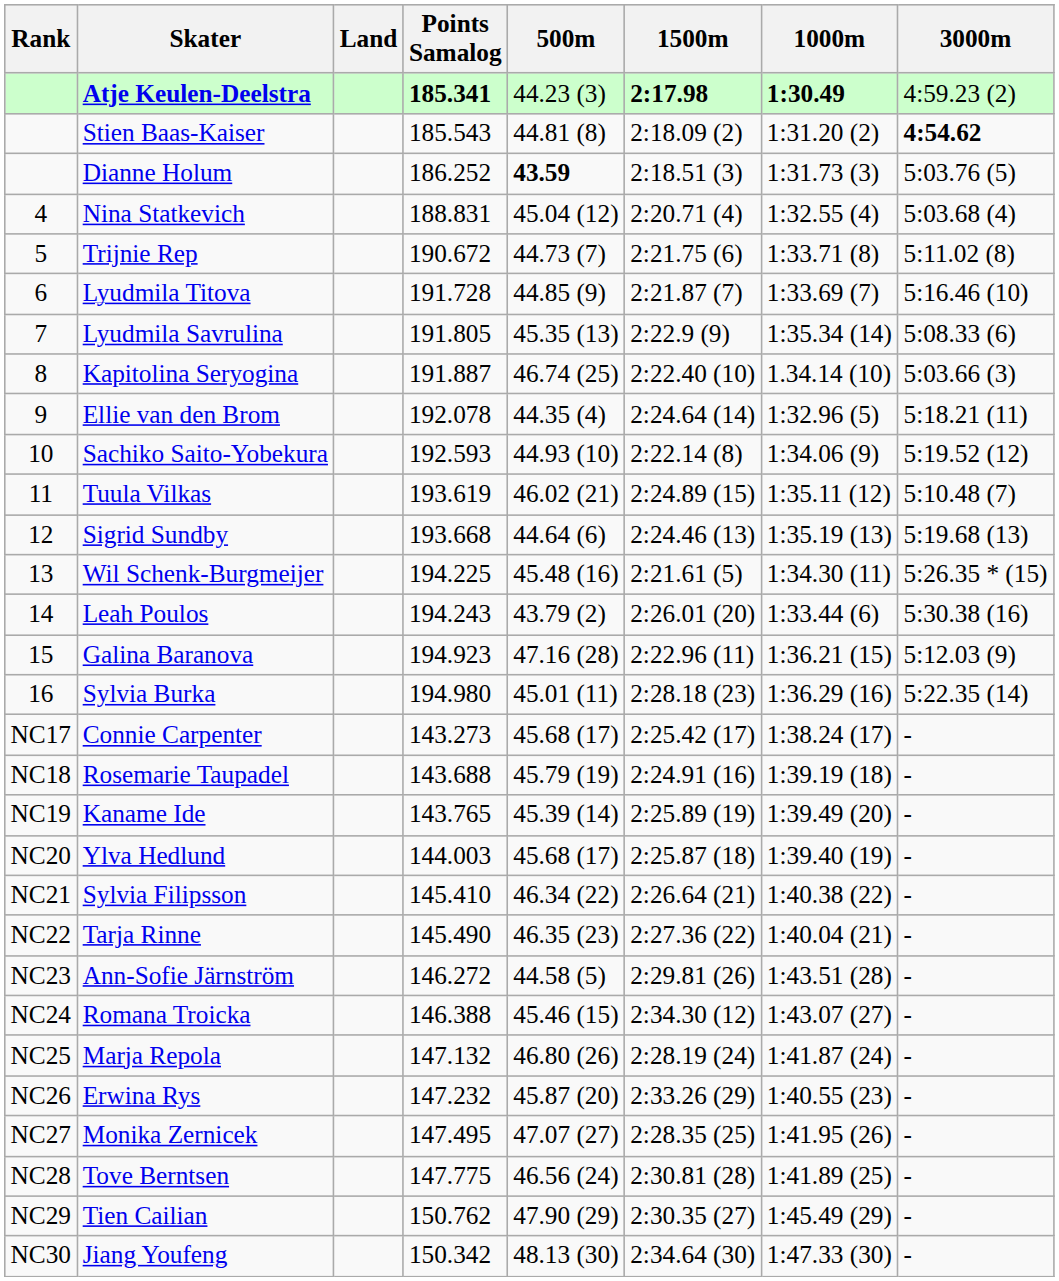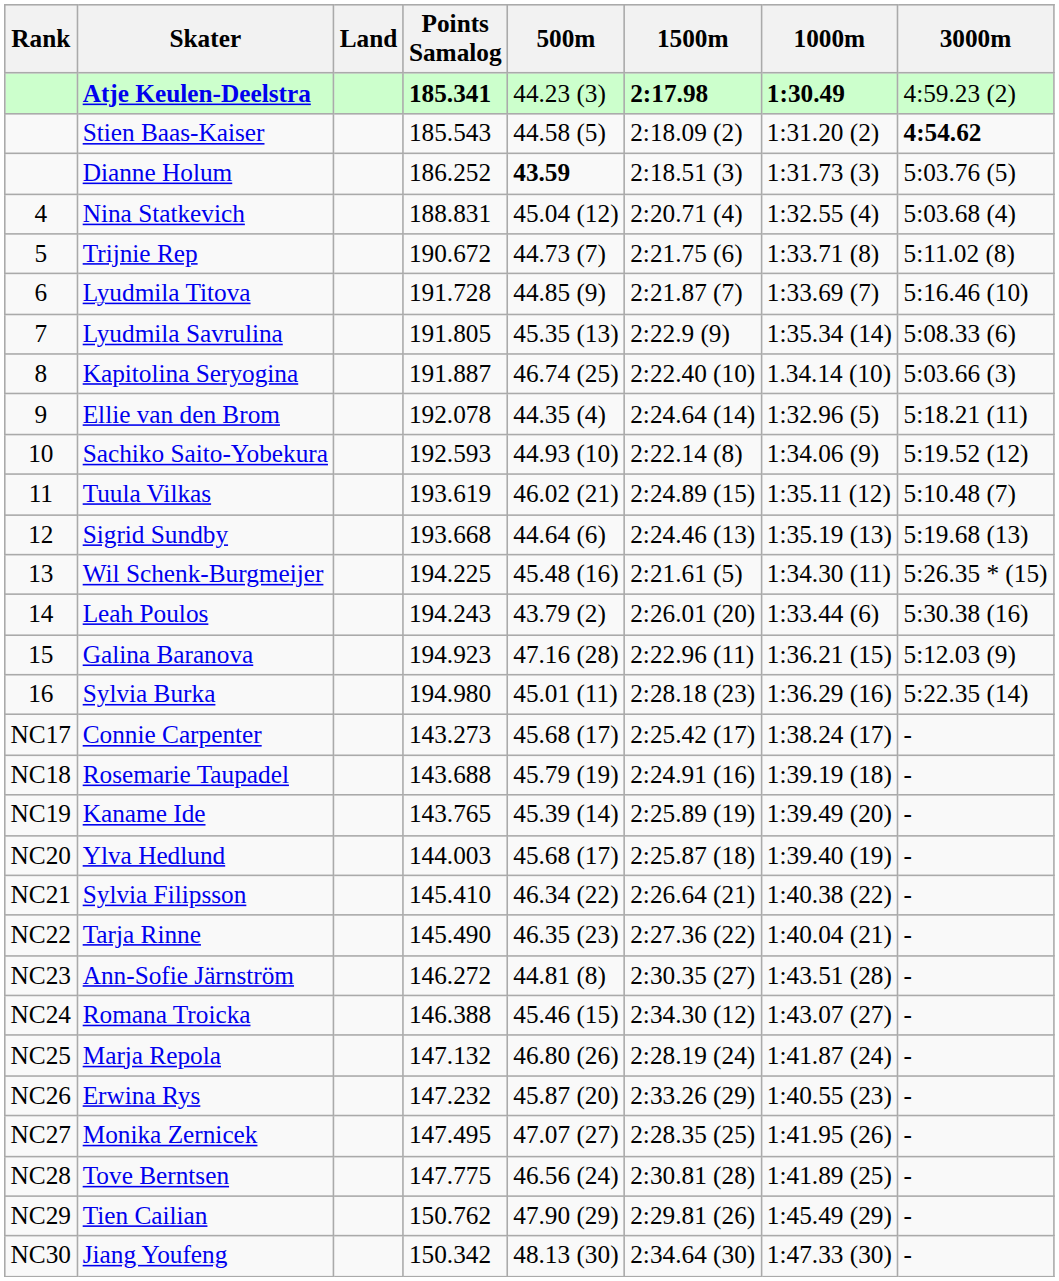 <table class="wikitable sortable" style="text-align:left">
 <tr>
 <th>Rank</th>
 <th>Skater</th>
 <th>Land</th>
 <th>Points <br> Samalog</th>
 <th>500m</th>
 <th>1500m</th>
 <th>1000m</th>
 <th>3000m</th>
 </tr>
 <tr bgcolor=ccffcc>
 <td style="text-align:center"></td>
 <td><strong><a href='#'>Atje Keulen-Deelstra</a></strong></td>
 <td></td>
 <td><strong>185.341</strong></td>
 <td>44.23 (3)</td>
 <td><strong>2:17.98</strong> </td>
 <td><strong>1:30.49</strong> </td>
 <td>4:59.23 (2)</td>
 </tr>
 <tr>
 <td style="text-align:center"></td>
 <td><a href='#'>Stien Baas-Kaiser</a></td>
 <td></td>
 <td>185.543</td>
-<td>44.81 (8)</td>
+<td>44.58 (5)</td>
 <td>2:18.09 (2)</td>
 <td>1:31.20 (2)</td>
 <td><strong>4:54.62</strong> </td>
 </tr>
 <tr>
 <td style="text-align:center"></td>
 <td><a href='#'>Dianne Holum</a></td>
 <td></td>
 <td>186.252</td>
 <td><strong>43.59</strong> </td>
 <td>2:18.51 (3)</td>
 <td>1:31.73 (3)</td>
 <td>5:03.76 (5)</td>
 </tr>
 <tr>
 <td style="text-align:center">4</td>
 <td><a href='#'>Nina Statkevich</a></td>
 <td></td>
 <td>188.831</td>
 <td>45.04 (12)</td>
 <td>2:20.71 (4)</td>
 <td>1:32.55 (4)</td>
 <td>5:03.68 (4)</td>
 </tr>
 <tr>
 <td style="text-align:center">5</td>
 <td><a href='#'>Trijnie Rep</a></td>
 <td></td>
 <td>190.672</td>
 <td>44.73 (7)</td>
 <td>2:21.75 (6)</td>
 <td>1:33.71 (8)</td>
 <td>5:11.02 (8)</td>
 </tr>
 <tr>
 <td style="text-align:center">6</td>
 <td><a href='#'>Lyudmila Titova</a></td>
 <td></td>
 <td>191.728</td>
 <td>44.85 (9)</td>
 <td>2:21.87 (7)</td>
 <td>1:33.69 (7)</td>
 <td>5:16.46 (10)</td>
 </tr>
 <tr>
 <td style="text-align:center">7</td>
 <td><a href='#'>Lyudmila Savrulina</a></td>
 <td></td>
 <td>191.805</td>
 <td>45.35 (13)</td>
 <td>2:22.9 (9)</td>
 <td>1:35.34 (14)</td>
 <td>5:08.33 (6)</td>
 </tr>
 <tr>
 <td style="text-align:center">8</td>
 <td><a href='#'>Kapitolina Seryogina</a></td>
 <td></td>
 <td>191.887</td>
 <td>46.74 (25)</td>
 <td>2:22.40 (10)</td>
 <td>1.34.14 (10)</td>
 <td>5:03.66 (3)</td>
 </tr>
 <tr>
 <td style="text-align:center">9</td>
 <td><a href='#'>Ellie van den Brom</a></td>
 <td></td>
 <td>192.078</td>
 <td>44.35 (4)</td>
 <td>2:24.64 (14)</td>
 <td>1:32.96 (5)</td>
 <td>5:18.21 (11)</td>
 </tr>
 <tr>
 <td style="text-align:center">10</td>
 <td><a href='#'>Sachiko Saito-Yobekura</a></td>
 <td></td>
 <td>192.593</td>
 <td>44.93 (10)</td>
 <td>2:22.14 (8)</td>
 <td>1:34.06 (9)</td>
 <td>5:19.52 (12)</td>
 </tr>
 <tr>
 <td style="text-align:center">11</td>
 <td><a href='#'>Tuula Vilkas</a></td>
 <td></td>
 <td>193.619</td>
 <td>46.02 (21)</td>
 <td>2:24.89 (15)</td>
 <td>1:35.11 (12)</td>
 <td>5:10.48 (7)</td>
 </tr>
 <tr>
 <td style="text-align:center">12</td>
 <td><a href='#'>Sigrid Sundby</a></td>
 <td></td>
 <td>193.668</td>
 <td>44.64 (6)</td>
 <td>2:24.46 (13)</td>
 <td>1:35.19 (13)</td>
 <td>5:19.68 (13)</td>
 </tr>
 <tr>
 <td style="text-align:center">13</td>
 <td><a href='#'>Wil Schenk-Burgmeijer</a></td>
 <td></td>
 <td>194.225</td>
 <td>45.48 (16)</td>
 <td>2:21.61 (5)</td>
 <td>1:34.30 (11)</td>
 <td>5:26.35 * (15)</td>
 </tr>
 <tr>
 <td style="text-align:center">14</td>
 <td><a href='#'>Leah Poulos</a></td>
 <td></td>
 <td>194.243</td>
 <td>43.79 (2)</td>
 <td>2:26.01 (20)</td>
 <td>1:33.44 (6)</td>
 <td>5:30.38 (16)</td>
 </tr>
 <tr>
 <td style="text-align:center">15</td>
 <td><a href='#'>Galina Baranova</a></td>
 <td></td>
 <td>194.923</td>
 <td>47.16 (28)</td>
 <td>2:22.96 (11)</td>
 <td>1:36.21 (15)</td>
 <td>5:12.03 (9)</td>
 </tr>
 <tr>
 <td style="text-align:center">16</td>
 <td><a href='#'>Sylvia Burka</a></td>
 <td></td>
 <td>194.980</td>
 <td>45.01 (11)</td>
 <td>2:28.18 (23)</td>
 <td>1:36.29 (16)</td>
 <td>5:22.35 (14)</td>
 </tr>
 <tr>
 <td style="text-align:center">NC17</td>
 <td><a href='#'>Connie Carpenter</a></td>
 <td></td>
 <td>143.273</td>
 <td>45.68 (17)</td>
 <td>2:25.42 (17)</td>
 <td>1:38.24 (17)</td>
 <td>-</td>
 </tr>
 <tr>
 <td style="text-align:center">NC18</td>
 <td><a href='#'>Rosemarie Taupadel</a></td>
 <td></td>
 <td>143.688</td>
 <td>45.79 (19)</td>
 <td>2:24.91 (16)</td>
 <td>1:39.19 (18)</td>
 <td>-</td>
 </tr>
 <tr>
 <td style="text-align:center">NC19</td>
 <td><a href='#'>Kaname Ide</a></td>
 <td></td>
 <td>143.765</td>
 <td>45.39 (14)</td>
 <td>2:25.89 (19)</td>
 <td>1:39.49 (20)</td>
 <td>-</td>
 </tr>
 <tr>
 <td style="text-align:center">NC20</td>
 <td><a href='#'>Ylva Hedlund</a></td>
 <td></td>
 <td>144.003</td>
 <td>45.68 (17)</td>
 <td>2:25.87 (18)</td>
 <td>1:39.40 (19)</td>
 <td>-</td>
 </tr>
 <tr>
 <td style="text-align:center">NC21</td>
 <td><a href='#'>Sylvia Filipsson</a></td>
 <td></td>
 <td>145.410</td>
 <td>46.34 (22)</td>
 <td>2:26.64 (21)</td>
 <td>1:40.38 (22)</td>
 <td>-</td>
 </tr>
 <tr>
 <td style="text-align:center">NC22</td>
 <td><a href='#'>Tarja Rinne</a></td>
 <td></td>
 <td>145.490</td>
 <td>46.35 (23)</td>
 <td>2:27.36 (22)</td>
 <td>1:40.04 (21)</td>
 <td>-</td>
 </tr>
 <tr>
 <td style="text-align:center">NC23</td>
 <td><a href='#'>Ann-Sofie Järnström</a></td>
 <td></td>
 <td>146.272</td>
-<td>44.58 (5)</td>
-<td>2:29.81 (26)</td>
+<td>44.81 (8)</td>
+<td>2:30.35 (27)</td>
 <td>1:43.51 (28)</td>
 <td>-</td>
 </tr>
 <tr>
 <td style="text-align:center">NC24</td>
 <td><a href='#'>Romana Troicka</a></td>
 <td></td>
 <td>146.388</td>
 <td>45.46 (15)</td>
 <td>2:34.30 (12)</td>
 <td>1:43.07 (27)</td>
 <td>-</td>
 </tr>
 <tr>
 <td style="text-align:center">NC25</td>
 <td><a href='#'>Marja Repola</a></td>
 <td></td>
 <td>147.132</td>
 <td>46.80 (26)</td>
 <td>2:28.19 (24)</td>
 <td>1:41.87 (24)</td>
 <td>-</td>
 </tr>
 <tr>
 <td style="text-align:center">NC26</td>
 <td><a href='#'>Erwina Rys</a></td>
 <td></td>
 <td>147.232</td>
 <td>45.87 (20)</td>
 <td>2:33.26 (29)</td>
 <td>1:40.55 (23)</td>
 <td>-</td>
 </tr>
 <tr>
 <td style="text-align:center">NC27</td>
 <td><a href='#'>Monika Zernicek</a></td>
 <td></td>
 <td>147.495</td>
 <td>47.07 (27)</td>
 <td>2:28.35 (25)</td>
 <td>1:41.95 (26)</td>
 <td>-</td>
 </tr>
 <tr>
 <td style="text-align:center">NC28</td>
 <td><a href='#'>Tove Berntsen</a></td>
 <td></td>
 <td>147.775</td>
 <td>46.56 (24)</td>
 <td>2:30.81 (28)</td>
 <td>1:41.89 (25)</td>
 <td>-</td>
 </tr>
 <tr>
 <td style="text-align:center">NC29</td>
 <td><a href='#'>Tien Cailian</a></td>
 <td></td>
 <td>150.762</td>
 <td>47.90 (29)</td>
-<td>2:30.35 (27)</td>
+<td>2:29.81 (26)</td>
 <td>1:45.49 (29)</td>
 <td>-</td>
 </tr>
 <tr>
 <td style="text-align:center">NC30</td>
 <td><a href='#'>Jiang Youfeng</a></td>
 <td></td>
 <td>150.342</td>
 <td>48.13 (30)</td>
 <td>2:34.64 (30)</td>
 <td>1:47.33 (30)</td>
 <td>-</td>
 </tr>
 </table>
